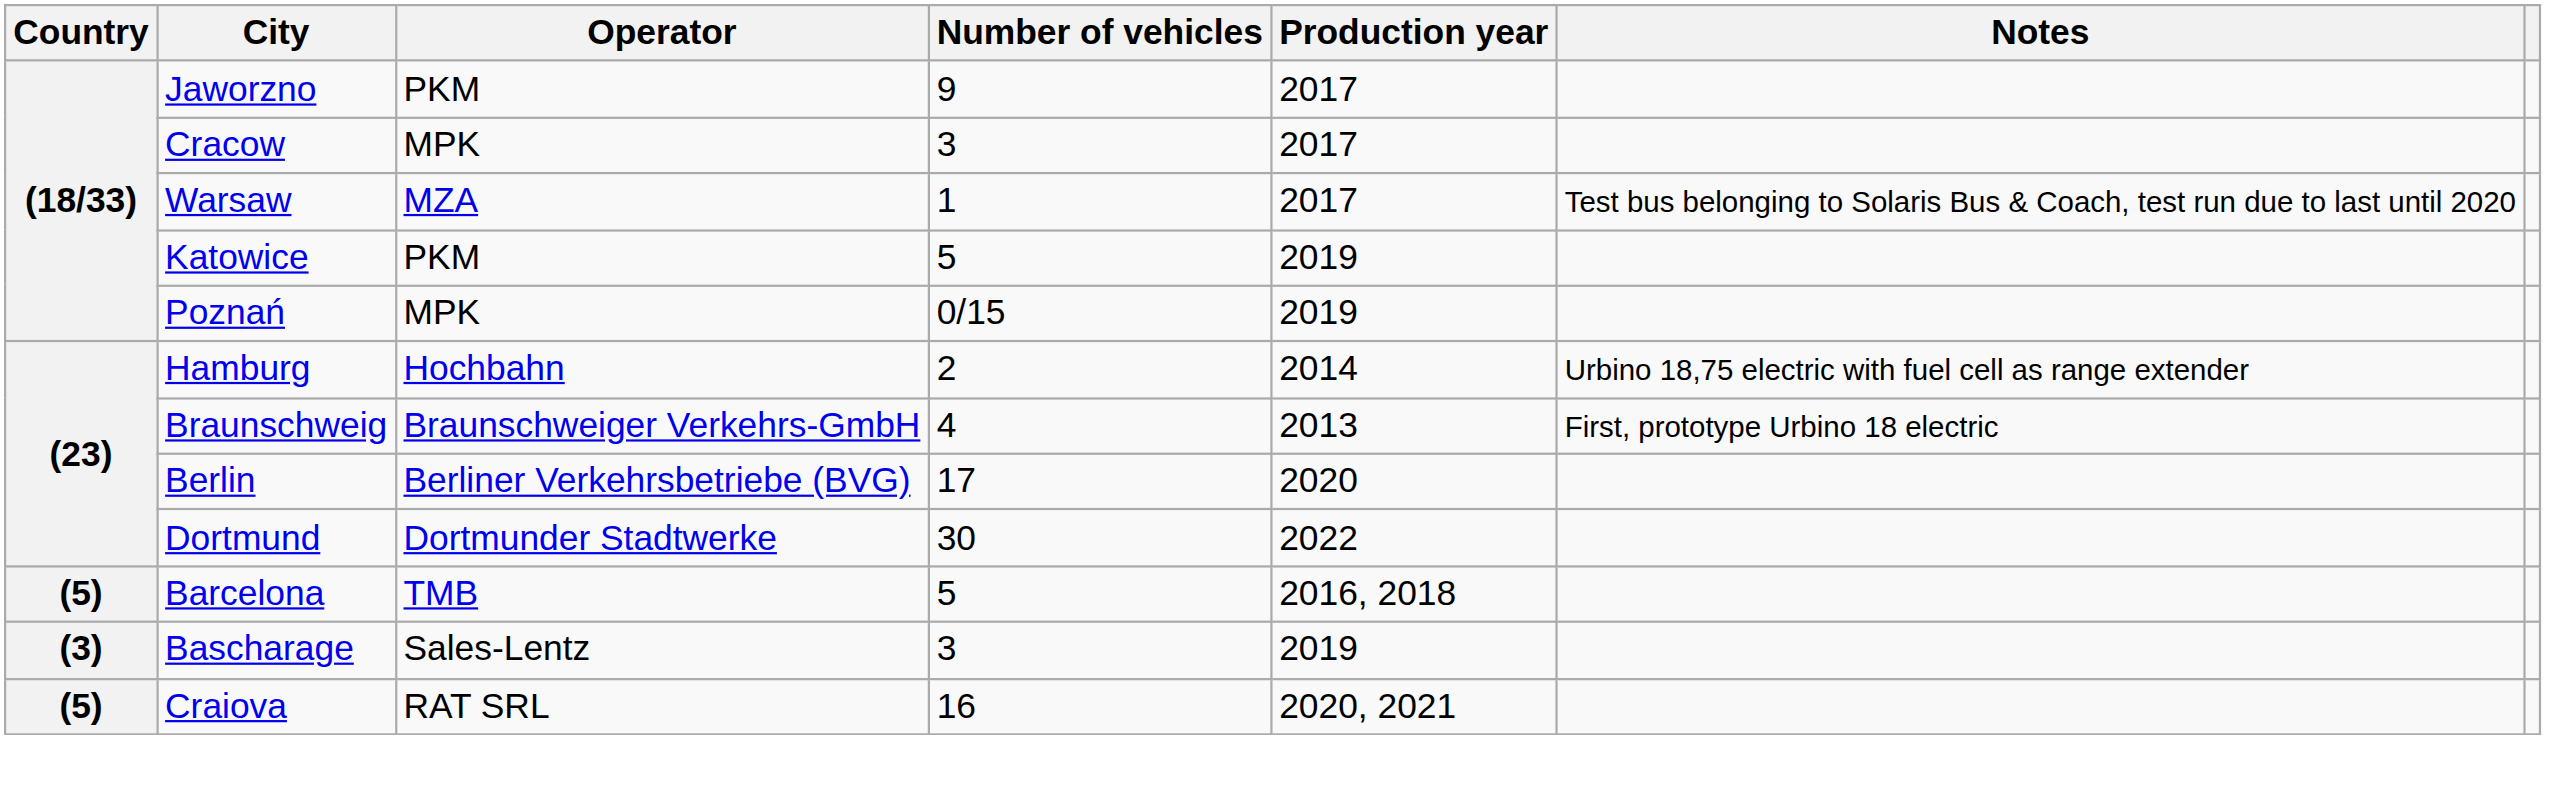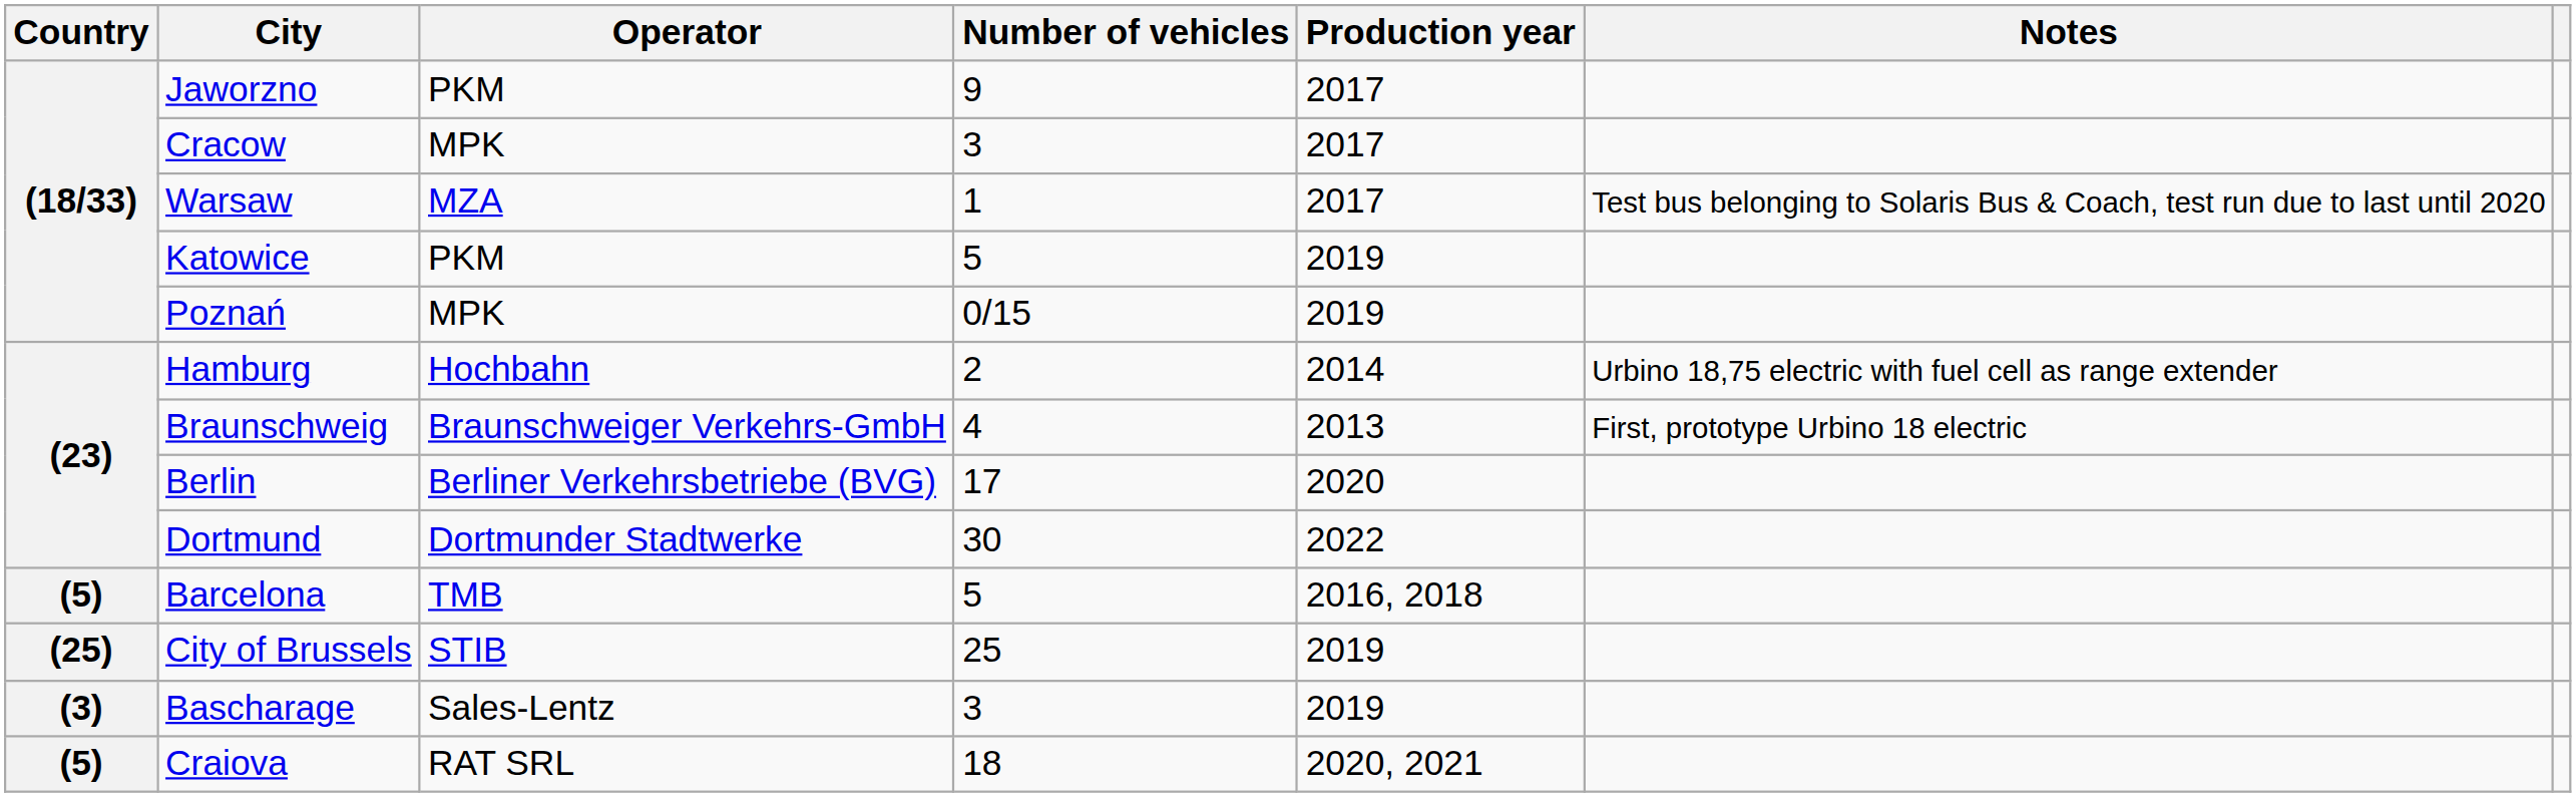 <table class="wikitable sortable">
 <tr>
 <th>Country</th>
 <th>City</th>
 <th>Operator</th>
 <th>Number of vehicles</th>
 <th>Production year</th>
 <th>Notes</th>
 <th></th>
 </tr>
 <tr>
 <th rowspan="5"> (18/33)</th>
 <td><a href='#'>Jaworzno</a></td>
 <td>PKM</td>
 <td>9</td>
 <td>2017</td>
 <td></td>
 <td></td>
 </tr>
 <tr>
 <td><a href='#'>Cracow</a></td>
 <td>MPK</td>
 <td>3</td>
 <td>2017</td>
 <td></td>
 <td></td>
 </tr>
 <tr>
 <td><a href='#'>Warsaw</a></td>
 <td><a href='#'>MZA</a></td>
 <td>1</td>
 <td>2017</td>
 <td><small>Test  bus belonging to Solaris Bus & Coach, test run due to last until 2020</small></td>
 <td></td>
 </tr>
 <tr>
 <td><a href='#'>Katowice</a></td>
 <td>PKM</td>
 <td>5</td>
 <td>2019</td>
 <td></td>
 <td></td>
 </tr>
 <tr>
 <td><a href='#'>Poznań</a></td>
 <td>MPK</td>
 <td>0/15</td>
 <td>2019</td>
 <td></td>
 <td></td>
 </tr>
 <tr>
 <th rowspan="4"> (23)</th>
 <td><a href='#'>Hamburg</a></td>
 <td><a href='#'>Hochbahn</a></td>
 <td>2</td>
 <td>2014</td>
 <td><small>Urbino 18,75 electric with fuel cell as range extender</small></td>
 <td></td>
 </tr>
 <tr>
 <td><a href='#'>Braunschweig</a></td>
 <td><a href='#'>Braunschweiger Verkehrs-GmbH</a></td>
 <td>4</td>
 <td>2013</td>
 <td><small>First, prototype Urbino 18 electric</small></td>
 <td></td>
 </tr>
 <tr>
 <td><a href='#'>Berlin</a></td>
 <td><a href='#'>Berliner Verkehrsbetriebe (BVG)</a></td>
 <td>17</td>
 <td>2020</td>
 <td></td>
 <td></td>
 </tr>
 <tr>
 <td><a href='#'>Dortmund</a></td>
 <td><a href='#'>Dortmunder Stadtwerke</a></td>
 <td>30</td>
 <td>2022</td>
 <td></td>
 <td></td>
 </tr>
 <tr>
 <th> (5)</th>
 <td><a href='#'>Barcelona</a></td>
 <td><a href='#'>TMB</a></td>
 <td>5</td>
 <td>2016, 2018</td>
 <td></td>
 <td></td>
 </tr>
 <tr>
+<th> (25)</th>
+<td><a href='#'>City of Brussels</a></td>
+<td><a href='#'>STIB</a></td>
+<td>25</td>
+<td>2019</td>
+<td></td>
+<td></td>
+</tr>
+<tr>
 <th> (3)</th>
 <td><a href='#'>Bascharage</a></td>
 <td>Sales-Lentz</td>
 <td>3</td>
 <td>2019</td>
 <td></td>
 <td></td>
 </tr>
 <tr>
 <th> (5)</th>
 <td><a href='#'>Craiova</a></td>
 <td>RAT SRL</td>
-<td>16</td>
+<td>18</td>
 <td>2020, 2021</td>
 <td></td>
 <td></td>
 </tr>
 </table>
